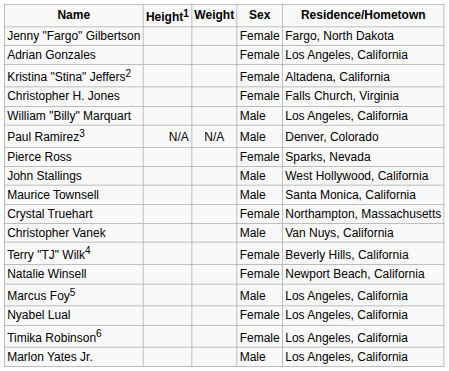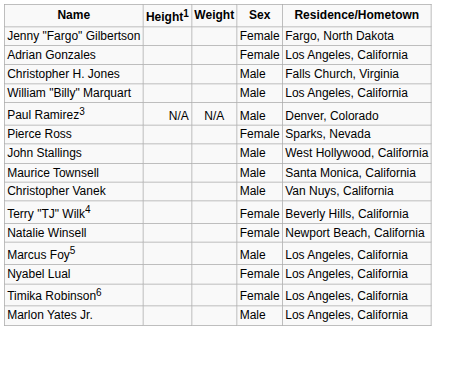 <table class="wikitable" generated with >
 <tr style="font-weight:bold" align="center">
 <td>Name</td>
 <td>Height<span><sup>1</sup></span></td>
 <td>Weight</td>
 <td>Sex</td>
 <td>Residence/Hometown</td>
 </tr>
 <tr valign="bottom">
 <td>Jenny "Fargo" Gilbertson</td>
 <td align="right"></td>
 <td align="center"></td>
 <td>Female</td>
 <td>Fargo, North Dakota</td>
 </tr>
 <tr valign="bottom">
 <td>Adrian Gonzales</td>
 <td align="right"></td>
 <td align="center"></td>
 <td>Female</td>
 <td>Los Angeles, California</td>
 </tr>
 <tr valign="bottom">
-<td>Kristina "Stina" Jeffers<span><sup>2</sup></span></td>
-<td align="right"></td>
-<td align="center"></td>
-<td>Female</td>
-<td>Altadena, California</td>
-</tr>
-<tr valign="bottom">
 <td>Christopher H. Jones</td>
 <td align="right"></td>
 <td align="center"></td>
-<td>Female</td>
+<td>Male</td>
 <td>Falls Church, Virginia</td>
 </tr>
 <tr valign="bottom">
 <td>William "Billy" Marquart</td>
 <td align="right"></td>
 <td align="center"></td>
 <td>Male</td>
 <td>Los Angeles, California</td>
 </tr>
 <tr valign="bottom">
 <td>Paul Ramirez<span><sup>3</sup></span></td>
 <td align="right">N/A</td>
 <td align="center">N/A</td>
 <td>Male</td>
 <td>Denver, Colorado</td>
 </tr>
 <tr valign="bottom">
 <td>Pierce Ross</td>
 <td align="right"></td>
 <td align="center"></td>
 <td>Female</td>
 <td>Sparks, Nevada</td>
 </tr>
 <tr valign="bottom">
 <td>John Stallings</td>
 <td align="right"></td>
 <td align="center"></td>
 <td>Male</td>
 <td>West Hollywood, California</td>
 </tr>
 <tr valign="bottom">
 <td>Maurice Townsell</td>
 <td align="right"></td>
 <td align="center"></td>
 <td>Male</td>
 <td>Santa Monica, California</td>
-</tr>
-<tr valign="bottom">
-<td>Crystal Truehart</td>
-<td align="right"></td>
-<td align="center"></td>
-<td>Female</td>
-<td>Northampton, Massachusetts</td>
 </tr>
 <tr valign="bottom">
 <td>Christopher Vanek</td>
 <td align="right"></td>
 <td align="center"></td>
 <td>Male</td>
 <td>Van Nuys, California</td>
 </tr>
 <tr valign="bottom">
 <td>Terry "TJ" Wilk<span><sup>4</sup></span></td>
 <td align="right"></td>
 <td align="center"></td>
 <td>Female</td>
 <td>Beverly Hills, California</td>
 </tr>
 <tr valign="bottom">
 <td>Natalie Winsell</td>
 <td align="right"></td>
 <td align="center"></td>
 <td>Female</td>
 <td>Newport Beach, California</td>
 </tr>
 <tr valign="bottom">
 <td>Marcus Foy<span><sup>5</sup></span></td>
 <td align="right"></td>
 <td align="center"></td>
 <td>Male</td>
 <td>Los Angeles, California</td>
 </tr>
 <tr valign="bottom">
 <td>Nyabel Lual</td>
 <td align="right"></td>
 <td align="center"></td>
 <td>Female</td>
 <td>Los Angeles, California</td>
 </tr>
 <tr valign="bottom">
 <td>Timika Robinson<span><sup>6</sup></span></td>
 <td align="right"></td>
 <td align="center"></td>
 <td>Female</td>
 <td>Los Angeles, California</td>
 </tr>
 <tr valign="bottom">
 <td>Marlon Yates Jr.</td>
 <td align="right"></td>
 <td align="center"></td>
 <td>Male</td>
 <td>Los Angeles, California</td>
 </tr>
 </table>
